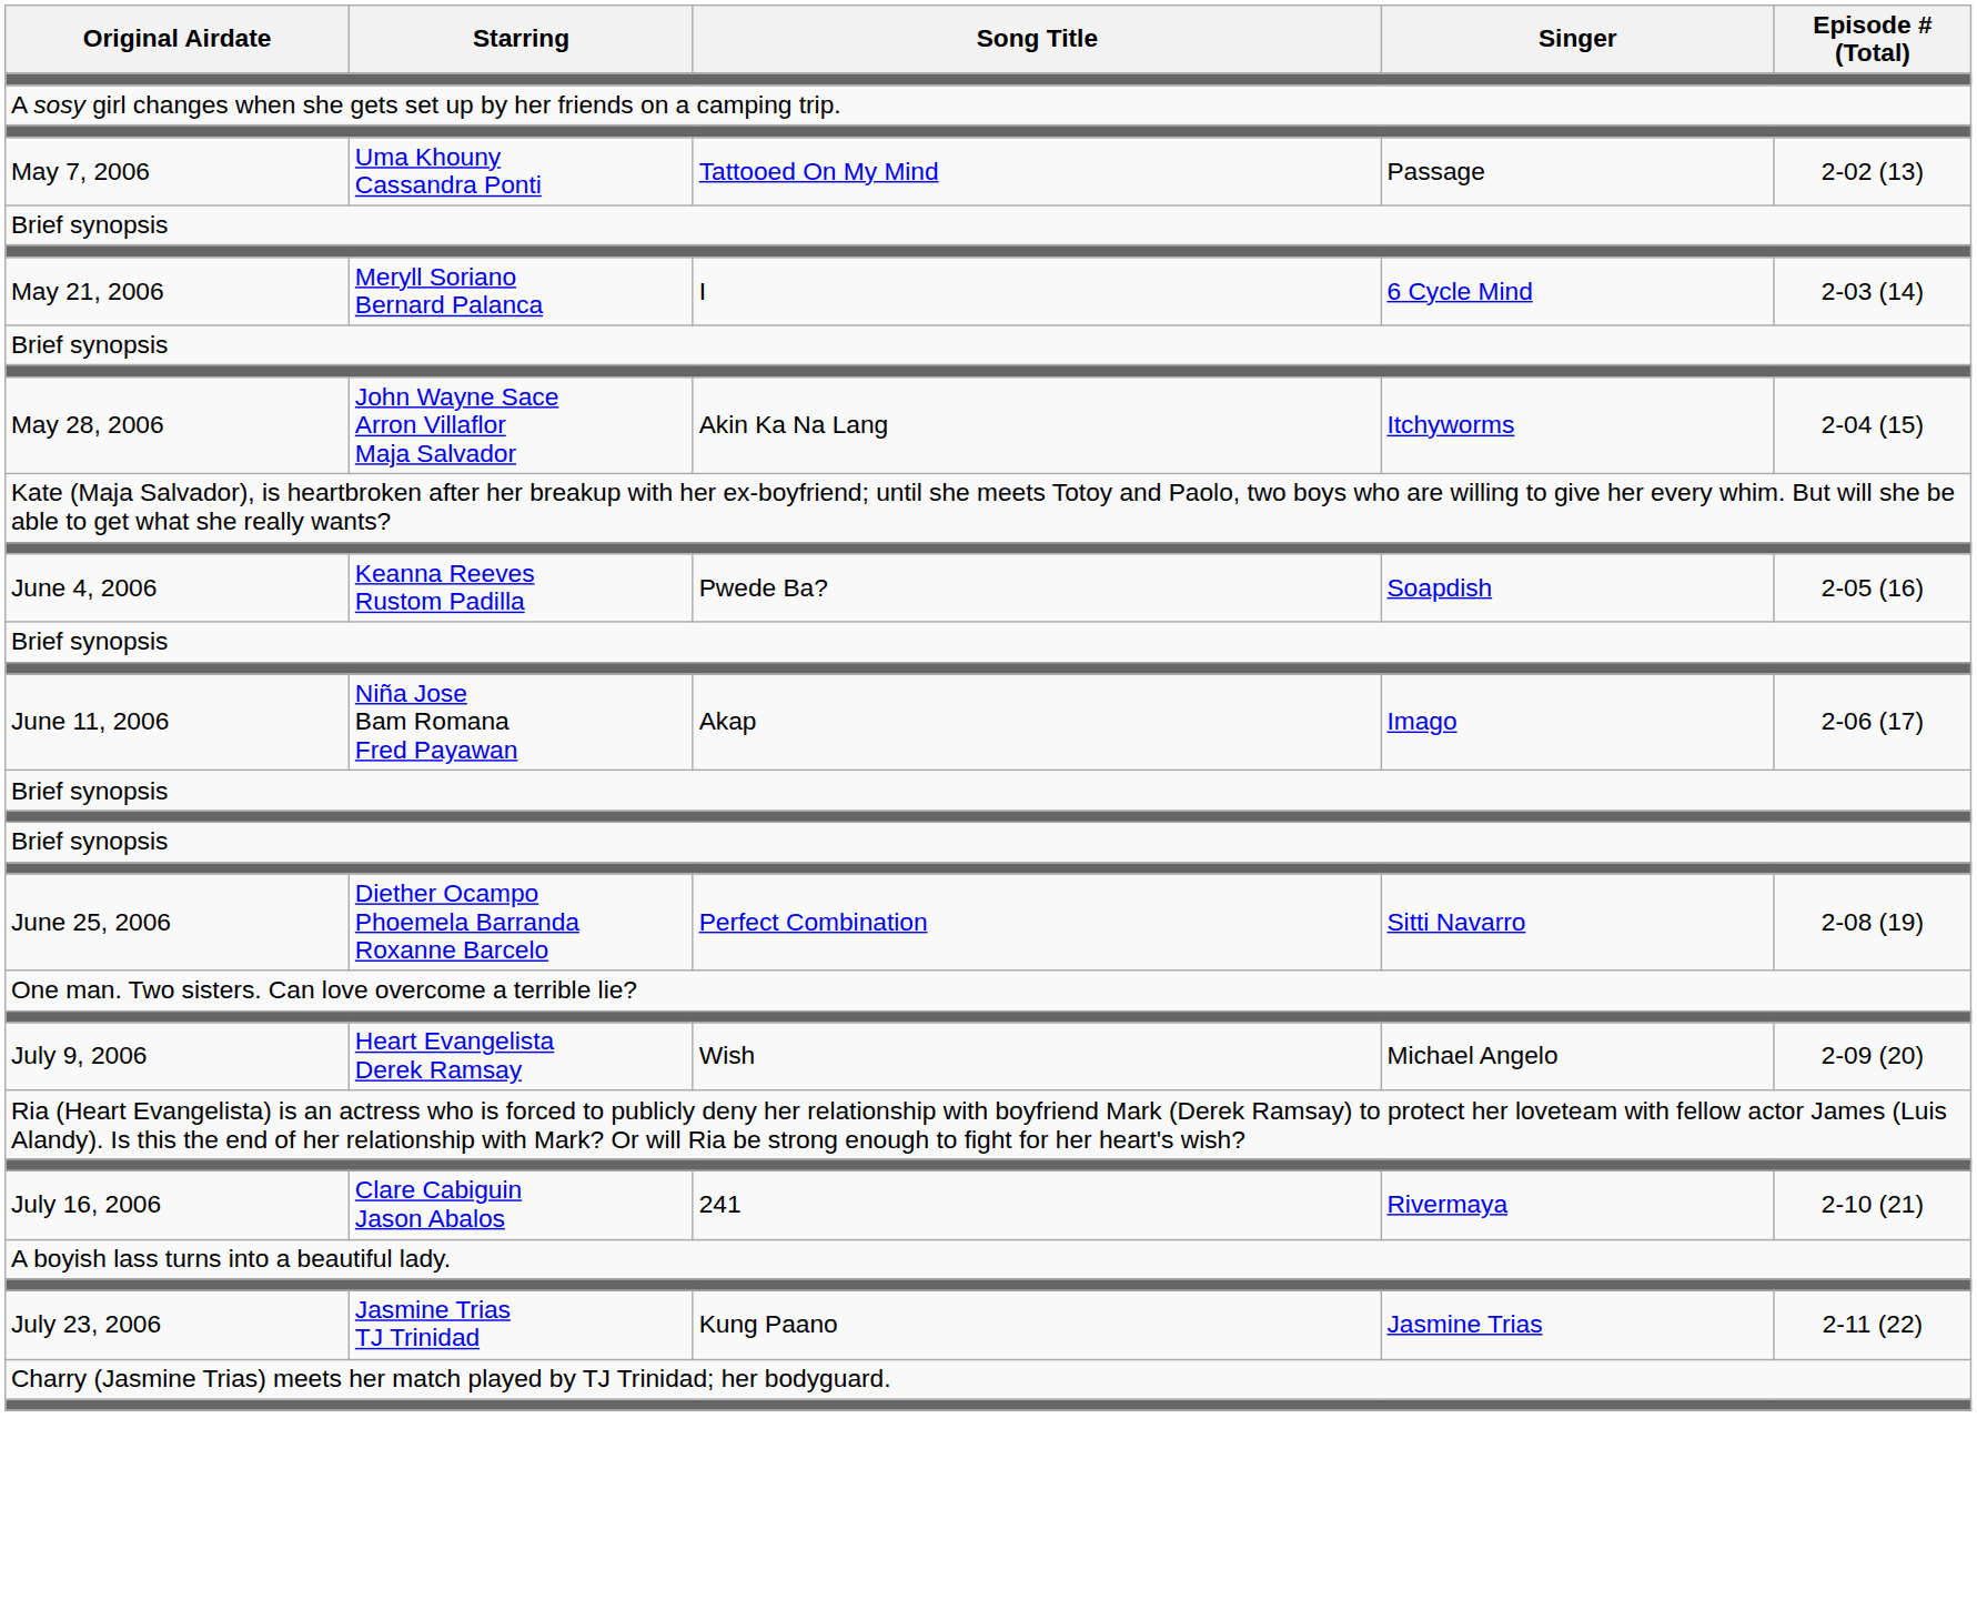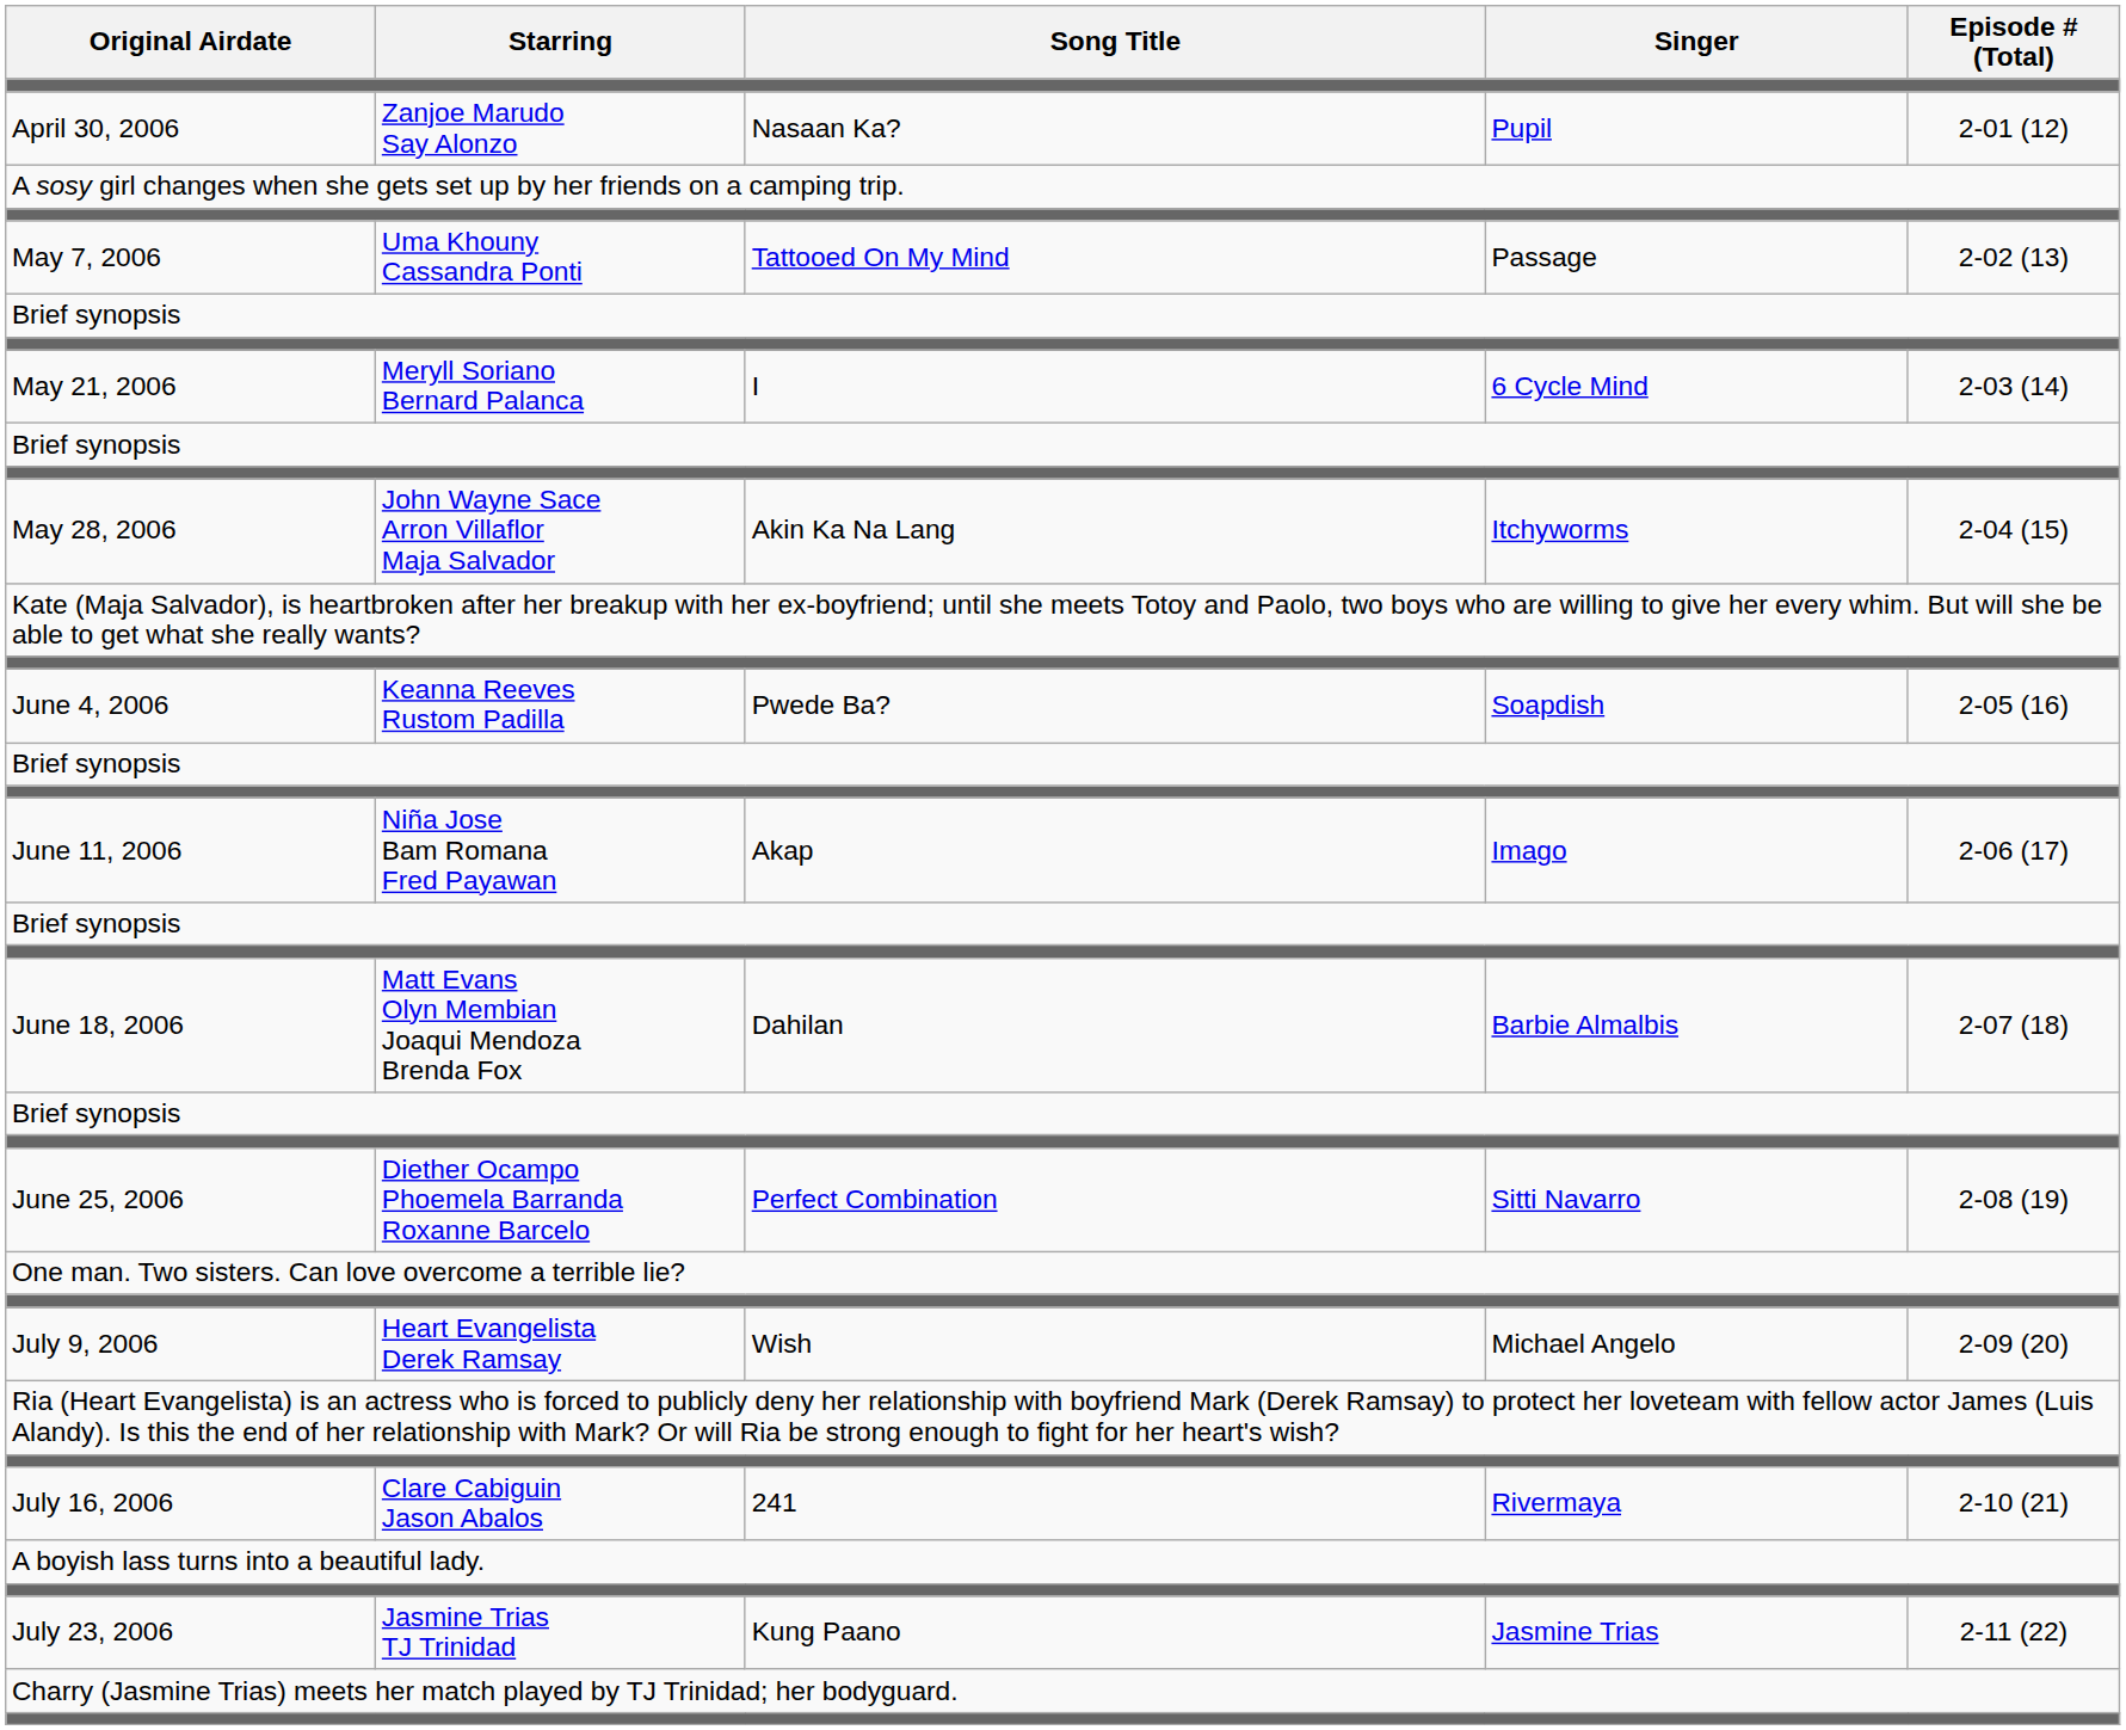 <table class="wikitable">
 <tr>
 <th style="width: 17.5%;">Original Airdate</th>
 <th style="width: 17.5%;">Starring</th>
 <th style="width: 35%;">Song Title</th>
 <th style="width: 20%;">Singer</th>
 <th style="width: 10%;">Episode # (Total)</th>
 </tr>
 <tr bgcolor="#666">
 <td colspan="5"></td>
+</tr>
+<tr>
+<td>April 30, 2006</td>
+<td><a href='#'>Zanjoe Marudo</a> <br><a href='#'>Say Alonzo</a></td>
+<td>Nasaan Ka?</td>
+<td><a href='#'>Pupil</a></td>
+<td align="center">2-01 (12)</td>
 </tr>
 <tr>
 <td colspan="5">A <em>sosy</em> girl changes when she gets set up by her friends on a camping trip.</td>
 </tr>
 <tr bgcolor="#666">
 <td colspan="5"></td>
 </tr>
 <tr>
 <td>May 7, 2006</td>
 <td><a href='#'>Uma Khouny</a> <br><a href='#'>Cassandra Ponti</a></td>
 <td><a href='#'>Tattooed On My Mind</a></td>
 <td>Passage</td>
 <td align="center">2-02 (13)</td>
 </tr>
 <tr>
 <td colspan="5">Brief synopsis</td>
 </tr>
 <tr bgcolor="#666">
 <td colspan="5"></td>
 </tr>
 <tr>
 <td>May 21, 2006</td>
 <td><a href='#'>Meryll Soriano</a> <br><a href='#'>Bernard Palanca</a></td>
 <td>I</td>
 <td><a href='#'>6 Cycle Mind</a></td>
 <td align="center">2-03 (14)</td>
 </tr>
 <tr>
 <td colspan="5">Brief synopsis</td>
 </tr>
 <tr bgcolor="#666">
 <td colspan="5"></td>
 </tr>
 <tr>
 <td>May 28, 2006</td>
 <td><a href='#'>John Wayne Sace</a> <br><a href='#'>Arron Villaflor</a><br><a href='#'>Maja Salvador</a></td>
 <td>Akin Ka Na Lang</td>
 <td><a href='#'>Itchyworms</a></td>
 <td align="center">2-04 (15)</td>
 </tr>
 <tr>
 <td colspan="5">Kate (Maja Salvador), is heartbroken after her breakup with her ex-boyfriend; until she meets Totoy and Paolo, two boys who are willing to give her every whim. But will she be able to get what she really wants?</td>
 </tr>
 <tr bgcolor="#666">
 <td colspan="5"></td>
 </tr>
 <tr>
 <td>June 4, 2006</td>
 <td><a href='#'>Keanna Reeves</a> <br><a href='#'>Rustom Padilla</a></td>
 <td>Pwede Ba?</td>
 <td><a href='#'>Soapdish</a></td>
 <td align="center">2-05 (16)</td>
 </tr>
 <tr>
 <td colspan="5">Brief synopsis</td>
 </tr>
 <tr bgcolor="#666">
 <td colspan="5"></td>
 </tr>
 <tr>
 <td>June 11, 2006</td>
 <td><a href='#'>Niña Jose</a> <br>Bam Romana<br> <a href='#'>Fred Payawan</a></td>
 <td>Akap</td>
 <td><a href='#'>Imago</a></td>
 <td align="center">2-06 (17)</td>
 </tr>
 <tr>
 <td colspan="5">Brief synopsis</td>
 </tr>
 <tr bgcolor="#666">
 <td colspan="5"></td>
 </tr>
 <tr>
+<td>June 18, 2006</td>
+<td><a href='#'>Matt Evans</a><br><a href='#'>Olyn Membian</a><br>Joaqui Mendoza<br>Brenda Fox</td>
+<td>Dahilan</td>
+<td><a href='#'>Barbie Almalbis</a></td>
+<td align="center">2-07 (18)</td>
+</tr>
+<tr>
 <td colspan="5">Brief synopsis</td>
 </tr>
 <tr bgcolor="#666">
 <td colspan="5"></td>
 </tr>
 <tr>
 <td>June 25, 2006</td>
 <td><a href='#'>Diether Ocampo</a><br><a href='#'>Phoemela Barranda</a><br><a href='#'>Roxanne Barcelo</a></td>
 <td><a href='#'>Perfect Combination</a></td>
 <td><a href='#'>Sitti Navarro</a></td>
 <td align="center">2-08 (19)</td>
 </tr>
 <tr>
 <td colspan="5">One man. Two sisters. Can love overcome a terrible lie?</td>
 </tr>
 <tr bgcolor="#666">
 <td colspan="5"></td>
 </tr>
 <tr>
 <td>July 9, 2006</td>
 <td><a href='#'>Heart Evangelista</a><br><a href='#'>Derek Ramsay</a></td>
 <td>Wish</td>
 <td>Michael Angelo</td>
 <td align="center">2-09 (20)</td>
 </tr>
 <tr>
 <td colspan="5">Ria (Heart Evangelista) is an actress who is forced to publicly deny her relationship with boyfriend Mark (Derek Ramsay) to protect her loveteam with fellow actor James (Luis Alandy). Is this the end of her relationship with Mark? Or will Ria be strong enough to fight for her heart's wish?</td>
 </tr>
 <tr bgcolor="#666">
 <td colspan="5"></td>
 </tr>
 <tr>
 <td>July 16, 2006</td>
 <td><a href='#'>Clare Cabiguin</a><br><a href='#'>Jason Abalos</a></td>
 <td>241</td>
 <td><a href='#'>Rivermaya</a></td>
 <td align="center">2-10 (21)</td>
 </tr>
 <tr>
 <td colspan="5">A boyish lass turns into a beautiful lady.</td>
 </tr>
 <tr bgcolor="#666">
 <td colspan="5"></td>
 </tr>
 <tr>
 <td>July 23, 2006</td>
 <td><a href='#'>Jasmine Trias</a><br><a href='#'>TJ Trinidad</a></td>
 <td>Kung Paano</td>
 <td><a href='#'>Jasmine Trias</a></td>
 <td align="center">2-11 (22)</td>
 </tr>
 <tr>
 <td colspan="5">Charry (Jasmine Trias) meets her match played by TJ Trinidad; her bodyguard.</td>
 </tr>
 <tr bgcolor="#666">
 <td colspan="5"></td>
 </tr>
 <tr>
 </tr>
 </table>
